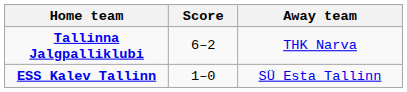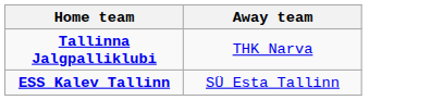 <table class="wikitable" style="text-align: center">
 <tr>
 <th width=150px>Home team</th>
-<th width=60px>Score</th>
 <th width=150px>Away team</th>
 </tr>
 <tr>
 <td><strong><a href='#'>Tallinna Jalgpalliklubi</a></strong></td>
-<td>6–2</td>
 <td><a href='#'>THK Narva</a></td>
 </tr>
 <tr>
 <td><strong><a href='#'>ESS Kalev Tallinn</a></strong></td>
-<td>1–0</td>
 <td><a href='#'>SÜ Esta Tallinn</a></td>
 </tr>
 </table>
